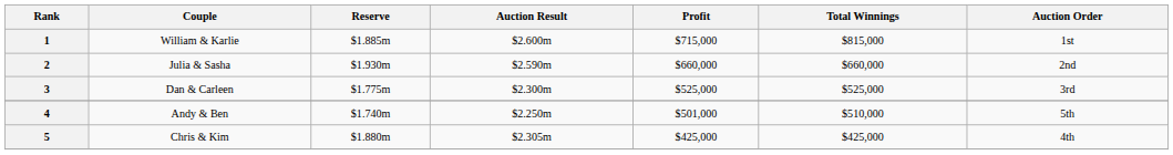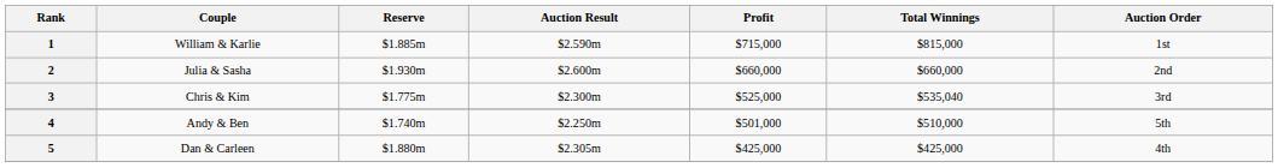 <table class="wikitable sortable" style="text-align: center; font-size: 9pt; line-height:20px; width:99%">
 <tr>
 <th>Rank</th>
 <th>Couple</th>
 <th>Reserve</th>
 <th>Auction Result</th>
 <th>Profit</th>
 <th>Total Winnings</th>
 <th>Auction Order</th>
 </tr>
 <tr>
 <th>1</th>
 <td>William & Karlie</td>
 <td>$1.885m</td>
-<td>$2.600m</td>
+<td>$2.590m</td>
 <td>$715,000</td>
 <td>$815,000</td>
 <td>1st</td>
 </tr>
 <tr>
 <th>2</th>
 <td>Julia & Sasha</td>
 <td>$1.930m</td>
-<td>$2.590m</td>
+<td>$2.600m</td>
 <td>$660,000</td>
 <td>$660,000</td>
 <td>2nd</td>
 </tr>
 <tr>
 <th>3</th>
-<td>Dan & Carleen</td>
+<td>Chris & Kim</td>
 <td>$1.775m</td>
 <td>$2.300m</td>
 <td>$525,000</td>
-<td>$525,000</td>
+<td>$535,040</td>
 <td>3rd</td>
 </tr>
 <tr>
 </tr>
 <tr>
 <th>4</th>
 <td>Andy & Ben</td>
 <td>$1.740m</td>
 <td>$2.250m</td>
 <td>$501,000</td>
 <td>$510,000</td>
 <td>5th</td>
 </tr>
 <tr>
 <th>5</th>
-<td>Chris & Kim</td>
+<td>Dan & Carleen</td>
 <td>$1.880m</td>
 <td>$2.305m</td>
 <td>$425,000</td>
 <td>$425,000</td>
 <td>4th</td>
 </tr>
 <tr>
 </tr>
 <tr>
 </tr>
 </table>
